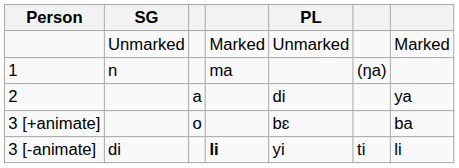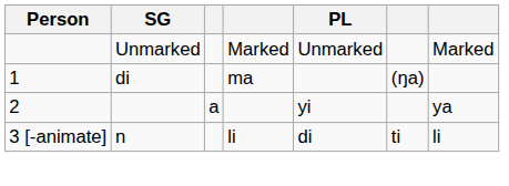 <table class="wikitable">
 <tr>
 <th>Person</th>
 <th>SG</th>
 <th></th>
 <th></th>
 <th>PL</th>
 <th></th>
 <th></th>
 </tr>
 <tr>
 <td></td>
 <td>Unmarked</td>
 <td></td>
 <td>Marked</td>
 <td>Unmarked</td>
 <td></td>
 <td>Marked</td>
 </tr>
 <tr>
 <td>1</td>
-<td>n</td>
+<td>di</td>
 <td></td>
 <td>ma</td>
 <td></td>
 <td>(ŋa)</td>
 <td></td>
 </tr>
 <tr>
 <td>2</td>
 <td></td>
 <td>a</td>
 <td></td>
-<td>di</td>
+<td>yi</td>
 <td></td>
 <td>ya</td>
 </tr>
 <tr>
-<td>3 [+animate]</td>
+<td>3 [-animate]</td>
+<td>n</td>
 <td></td>
-<td>o</td>
-<td></td>
-<td>bɛ</td>
-<td></td>
-<td>ba</td>
-</tr>
-<tr>
-<td>3 [-animate]</td>
+<td>li</td>
 <td>di</td>
-<td></td>
-<td><strong>li</strong></td>
-<td>yi</td>
 <td>ti</td>
 <td>li</td>
 </tr>
 </table>
